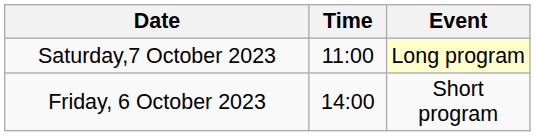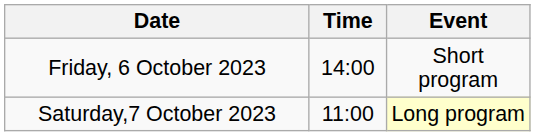 <table class = "wikitable" style="text-align:center;">
 <tr>
 <th width=220>Date</th>
 <th width=50>Time</th>
 <th width=100>Event</th>
 </tr>
 <tr>
+<td>Friday, 6 October 2023</td>
+<td>14:00</td>
+<td>Short program</td>
+</tr>
+<tr>
 <td>Saturday,7 October 2023</td>
 <td>11:00</td>
 <td bgcolor=ffffcc>Long program</td>
 </tr>
-<tr>
-<td>Friday, 6 October 2023</td>
-<td>14:00</td>
-<td>Short program</td>
-</tr>
 </table>
